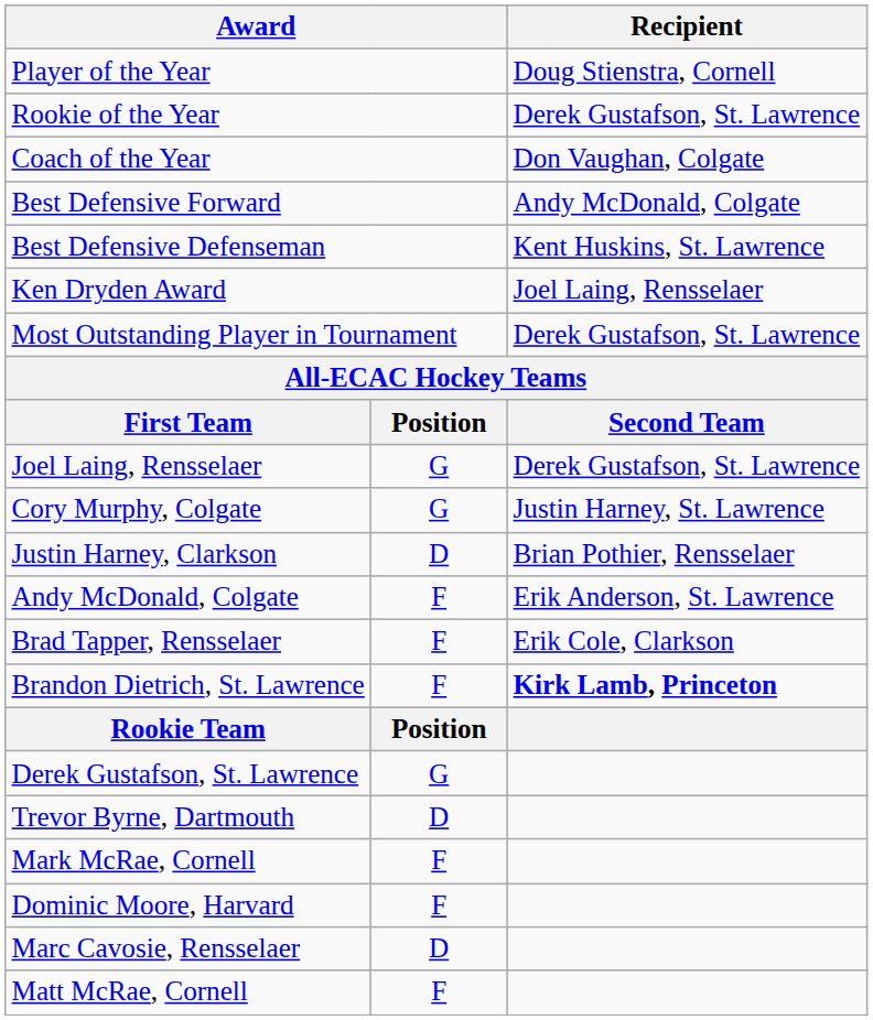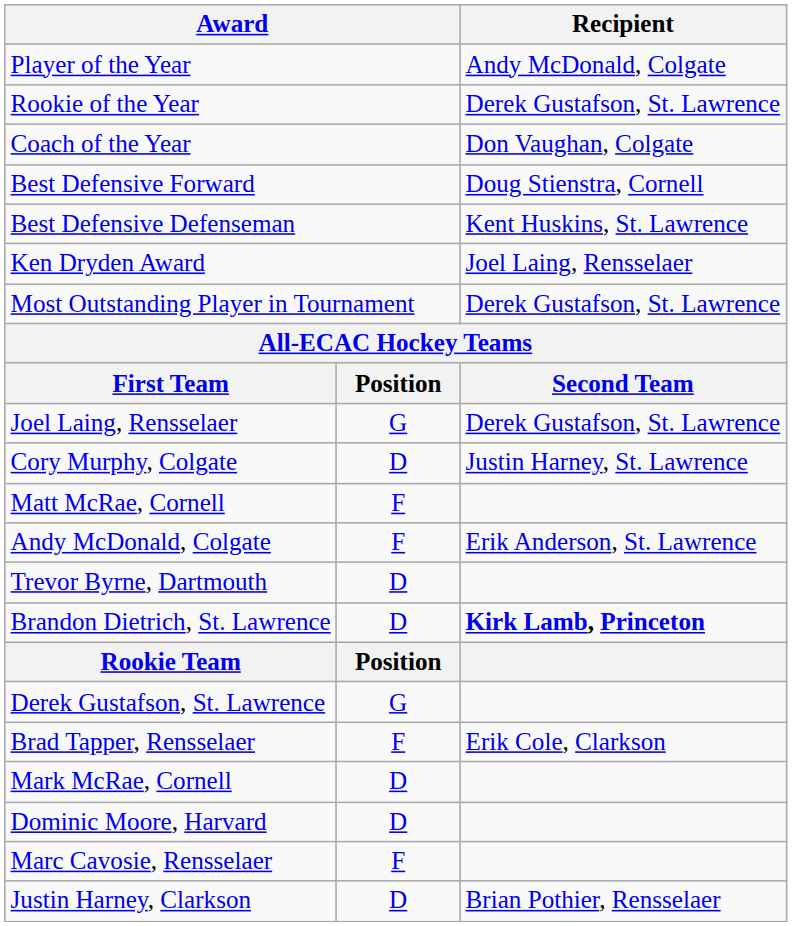 <table class="wikitable">
 <tr>
 <th colspan=2><a href='#'>Award</a></th>
 <th>Recipient</th>
 </tr>
 <tr>
 <td colspan=2><a href='#'>Player of the Year</a></td>
-<td><a href='#'>Doug Stienstra</a>, <a href='#'>Cornell</a></td>
+<td><a href='#'>Andy McDonald</a>, <a href='#'>Colgate</a></td>
 </tr>
 <tr>
 <td colspan=2><a href='#'>Rookie of the Year</a></td>
 <td><a href='#'>Derek Gustafson</a>, <a href='#'>St. Lawrence</a></td>
 </tr>
 <tr>
 <td colspan=2><a href='#'>Coach of the Year</a></td>
 <td><a href='#'>Don Vaughan</a>, <a href='#'>Colgate</a></td>
 </tr>
 <tr>
 <td colspan=2><a href='#'>Best Defensive Forward</a></td>
-<td><a href='#'>Andy McDonald</a>, <a href='#'>Colgate</a></td>
+<td><a href='#'>Doug Stienstra</a>, <a href='#'>Cornell</a></td>
 </tr>
 <tr>
 <td colspan=2><a href='#'>Best Defensive Defenseman</a></td>
 <td><a href='#'>Kent Huskins</a>, <a href='#'>St. Lawrence</a></td>
 </tr>
 <tr>
 <td colspan=2><a href='#'>Ken Dryden Award</a></td>
 <td><a href='#'>Joel Laing</a>, <a href='#'>Rensselaer</a></td>
 </tr>
 <tr>
 <td colspan=2><a href='#'>Most Outstanding Player in Tournament</a></td>
 <td><a href='#'>Derek Gustafson</a>, <a href='#'>St. Lawrence</a></td>
 </tr>
 <tr>
 <th colspan=3><a href='#'>All-ECAC Hockey Teams</a></th>
 </tr>
 <tr>
 <th><a href='#'>First Team</a></th>
 <th>  Position  </th>
 <th><a href='#'>Second Team</a></th>
 </tr>
 <tr>
 <td><a href='#'>Joel Laing</a>, <a href='#'>Rensselaer</a></td>
 <td align=center><a href='#'>G</a></td>
 <td><a href='#'>Derek Gustafson</a>, <a href='#'>St. Lawrence</a></td>
 </tr>
 <tr>
 <td><a href='#'>Cory Murphy</a>, <a href='#'>Colgate</a></td>
-<td align=center><a href='#'>G</a></td>
+<td align=center><a href='#'>D</a></td>
 <td><a href='#'>Justin Harney</a>, <a href='#'>St. Lawrence</a></td>
 </tr>
 <tr>
-<td><a href='#'>Justin Harney</a>, <a href='#'>Clarkson</a></td>
-<td align=center><a href='#'>D</a></td>
-<td><a href='#'>Brian Pothier</a>, <a href='#'>Rensselaer</a></td>
+<td><a href='#'>Matt McRae</a>, <a href='#'>Cornell</a></td>
+<td align=center><a href='#'>F</a></td>
+<td></td>
 </tr>
 <tr>
 <td><a href='#'>Andy McDonald</a>, <a href='#'>Colgate</a></td>
 <td align=center><a href='#'>F</a></td>
 <td><a href='#'>Erik Anderson</a>, <a href='#'>St. Lawrence</a></td>
 </tr>
 <tr>
-<td><a href='#'>Brad Tapper</a>, <a href='#'>Rensselaer</a></td>
-<td align=center><a href='#'>F</a></td>
-<td><a href='#'>Erik Cole</a>, <a href='#'>Clarkson</a></td>
+<td><a href='#'>Trevor Byrne</a>, <a href='#'>Dartmouth</a></td>
+<td align=center><a href='#'>D</a></td>
+<td></td>
 </tr>
 <tr>
 <td><a href='#'>Brandon Dietrich</a>, <a href='#'>St. Lawrence</a></td>
-<td align=center><a href='#'>F</a></td>
+<td align=center><a href='#'>D</a></td>
 <td><strong><a href='#'>Kirk Lamb</a>, <a href='#'>Princeton</a></strong></td>
 </tr>
 <tr>
 <th><a href='#'>Rookie Team</a></th>
 <th>  Position  </th>
 <th></th>
 </tr>
 <tr>
 <td><a href='#'>Derek Gustafson</a>, <a href='#'>St. Lawrence</a></td>
 <td align=center><a href='#'>G</a></td>
 <td></td>
 </tr>
 <tr>
-<td><a href='#'>Trevor Byrne</a>, <a href='#'>Dartmouth</a></td>
+<td><a href='#'>Brad Tapper</a>, <a href='#'>Rensselaer</a></td>
+<td align=center><a href='#'>F</a></td>
+<td><a href='#'>Erik Cole</a>, <a href='#'>Clarkson</a></td>
+</tr>
+<tr>
+<td><a href='#'>Mark McRae</a>, <a href='#'>Cornell</a></td>
 <td align=center><a href='#'>D</a></td>
 <td></td>
 </tr>
 <tr>
-<td><a href='#'>Mark McRae</a>, <a href='#'>Cornell</a></td>
+<td><a href='#'>Dominic Moore</a>, <a href='#'>Harvard</a></td>
+<td align=center><a href='#'>D</a></td>
+<td></td>
+</tr>
+<tr>
+<td><a href='#'>Marc Cavosie</a>, <a href='#'>Rensselaer</a></td>
 <td align=center><a href='#'>F</a></td>
 <td></td>
 </tr>
 <tr>
-<td><a href='#'>Dominic Moore</a>, <a href='#'>Harvard</a></td>
-<td align=center><a href='#'>F</a></td>
-<td></td>
-</tr>
-<tr>
-<td><a href='#'>Marc Cavosie</a>, <a href='#'>Rensselaer</a></td>
+<td><a href='#'>Justin Harney</a>, <a href='#'>Clarkson</a></td>
 <td align=center><a href='#'>D</a></td>
-<td></td>
-</tr>
-<tr>
-<td><a href='#'>Matt McRae</a>, <a href='#'>Cornell</a></td>
-<td align=center><a href='#'>F</a></td>
-<td></td>
+<td><a href='#'>Brian Pothier</a>, <a href='#'>Rensselaer</a></td>
 </tr>
 </table>
